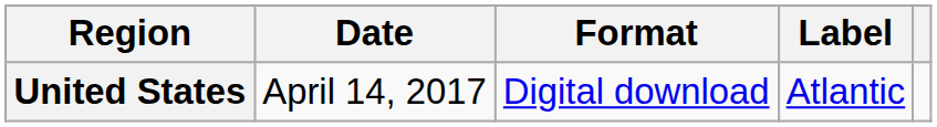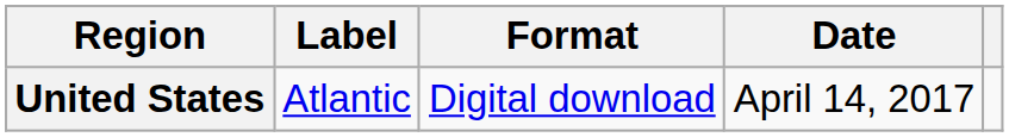 <table class="wikitable plainrowheaders">
 <tr>
 <th>Region</th>
+<th>Label</th>
+<th>Format</th>
 <th>Date</th>
-<th>Format</th>
-<th>Label</th>
 <th></th>
 </tr>
 <tr>
 <th scope="row">United States</th>
+<td><a href='#'>Atlantic</a></td>
+<td><a href='#'>Digital download</a></td>
 <td>April 14, 2017</td>
-<td><a href='#'>Digital download</a></td>
-<td><a href='#'>Atlantic</a></td>
 <td></td>
 </tr>
 </table>
